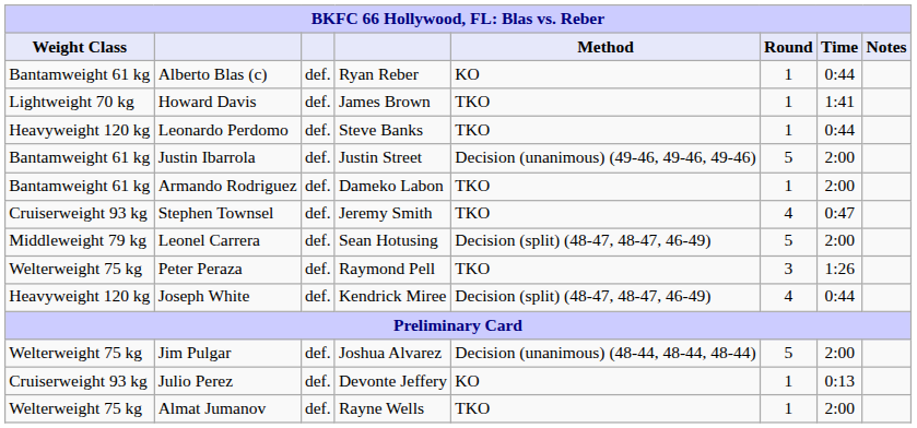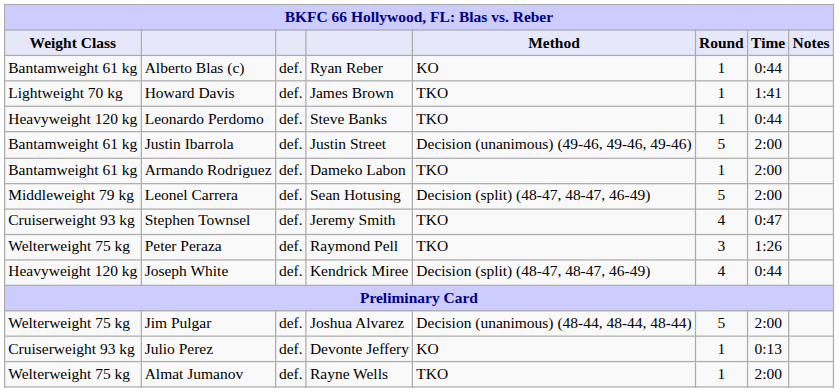 <table class="wikitable" style="font-size: 80%;">
 <tr>
 <th colspan="8" style="background-color: #ccf; color: #000080; text-align: center;"><strong>BKFC 66 Hollywood, FL: Blas vs. Reber</strong></th>
 </tr>
 <tr>
 <th colspan="1" style="background-color: #E6E8FA; color: #000000; text-align: center;">Weight Class</th>
 <th colspan="1" style="background-color: #E6E8FA; color: #000000; text-align: center;"></th>
 <th colspan="1" style="background-color: #E6E8FA; color: #000000; text-align: center;"></th>
 <th colspan="1" style="background-color: #E6E8FA; color: #000000; text-align: center;"></th>
 <th colspan="1" style="background-color: #E6E8FA; color: #000000; text-align: center;">Method</th>
 <th colspan="1" style="background-color: #E6E8FA; color: #000000; text-align: center;">Round</th>
 <th colspan="1" style="background-color: #E6E8FA; color: #000000; text-align: center;">Time</th>
 <th colspan="1" style="background-color: #E6E8FA; color: #000000; text-align: center;">Notes</th>
 </tr>
 <tr>
 <td>Bantamweight 61 kg</td>
 <td> Alberto Blas (c)</td>
 <td align="center">def.</td>
 <td> Ryan Reber</td>
 <td>KO</td>
 <td align="center">1</td>
 <td align="center">0:44</td>
 <td></td>
 </tr>
 <tr>
 <td>Lightweight 70 kg</td>
 <td> Howard Davis</td>
 <td>def.</td>
 <td> James Brown</td>
 <td>TKO</td>
 <td align="center">1</td>
 <td align="center">1:41</td>
 <td></td>
 </tr>
 <tr>
 <td>Heavyweight 120 kg</td>
 <td> Leonardo Perdomo</td>
 <td>def.</td>
 <td> Steve Banks</td>
 <td>TKO</td>
 <td align="center">1</td>
 <td align="center">0:44</td>
 <td></td>
 </tr>
 <tr>
 <td>Bantamweight 61 kg</td>
 <td> Justin Ibarrola</td>
 <td>def.</td>
 <td> Justin Street</td>
 <td>Decision (unanimous) (49-46, 49-46, 49-46)</td>
 <td align="center">5</td>
 <td align="center">2:00</td>
 <td></td>
 </tr>
 <tr>
 <td>Bantamweight 61 kg</td>
 <td> Armando Rodriguez</td>
 <td>def.</td>
 <td> Dameko Labon</td>
 <td>TKO</td>
 <td align="center">1</td>
 <td align="center">2:00</td>
 <td></td>
 </tr>
 <tr>
+<td>Middleweight 79 kg</td>
+<td> Leonel Carrera</td>
+<td>def.</td>
+<td> Sean Hotusing</td>
+<td>Decision (split) (48-47, 48-47, 46-49)</td>
+<td align="center">5</td>
+<td align="center">2:00</td>
+<td></td>
+</tr>
+<tr>
 <td>Cruiserweight 93 kg</td>
 <td> Stephen Townsel</td>
 <td>def.</td>
 <td> Jeremy Smith</td>
 <td>TKO</td>
 <td align="center">4</td>
 <td align="center">0:47</td>
-<td></td>
-</tr>
-<tr>
-<td>Middleweight 79 kg</td>
-<td> Leonel Carrera</td>
-<td>def.</td>
-<td> Sean Hotusing</td>
-<td>Decision (split) (48-47, 48-47, 46-49)</td>
-<td align="center">5</td>
-<td align="center">2:00</td>
 <td></td>
 </tr>
 <tr>
 <td>Welterweight 75 kg</td>
 <td> Peter Peraza</td>
 <td>def.</td>
 <td> Raymond Pell</td>
 <td>TKO</td>
 <td align="center">3</td>
 <td align="center">1:26</td>
 <td></td>
 </tr>
 <tr>
 <td>Heavyweight 120 kg</td>
 <td> Joseph White</td>
 <td>def.</td>
 <td> Kendrick Miree</td>
 <td>Decision (split) (48-47, 48-47, 46-49)</td>
 <td align="center">4</td>
 <td align="center">0:44</td>
 <td></td>
 </tr>
 <tr>
 <th colspan="8" style="background-color: #ccf; color: #000080; text-align: center;"><strong>Preliminary Card</strong></th>
 </tr>
 <tr>
 <td>Welterweight 75 kg</td>
 <td> Jim Pulgar</td>
 <td>def.</td>
 <td> Joshua Alvarez</td>
 <td>Decision (unanimous) (48-44, 48-44, 48-44)</td>
 <td align="center">5</td>
 <td align="center">2:00</td>
 <td></td>
 </tr>
 <tr>
 <td>Cruiserweight 93 kg</td>
 <td> Julio Perez</td>
 <td>def.</td>
 <td> Devonte Jeffery</td>
 <td>KO</td>
 <td align="center">1</td>
 <td align="center">0:13</td>
 <td></td>
 </tr>
 <tr>
 <td>Welterweight 75 kg</td>
 <td> Almat Jumanov</td>
 <td>def.</td>
 <td> Rayne Wells</td>
 <td>TKO</td>
 <td align="center">1</td>
 <td align="center">2:00</td>
 <td></td>
 </tr>
 </table>
